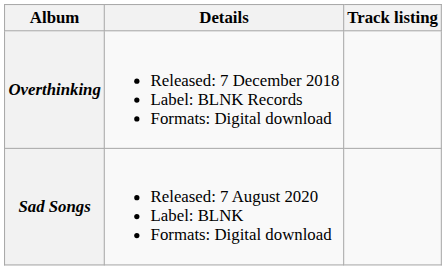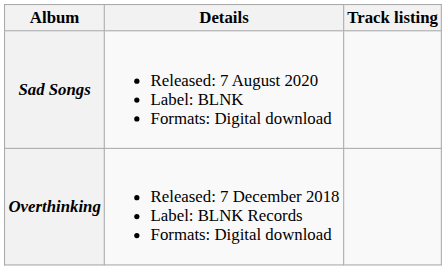 <table class="wikitable plainrowheaders">
 <tr>
 <th scope="col">Album</th>
 <th scope="col">Details</th>
 <th scope="col">Track listing</th>
 </tr>
 <tr>
+<th scope="row"><em>Sad Songs</em></th>
+<td><br><ul><li>Released: 7 August 2020</li><li>Label: BLNK</li><li>Formats: Digital download</li></ul></td>
+<td></td>
+</tr>
+<tr>
 <th scope="row"><em>Overthinking</em></th>
 <td><br><ul><li>Released: 7 December 2018</li><li>Label: BLNK Records</li><li>Formats: Digital download</li></ul></td>
 <td></td>
 </tr>
-<tr>
-<th scope="row"><em>Sad Songs</em></th>
-<td><br><ul><li>Released: 7 August 2020</li><li>Label: BLNK</li><li>Formats: Digital download</li></ul></td>
-<td></td>
-</tr>
 </table>
